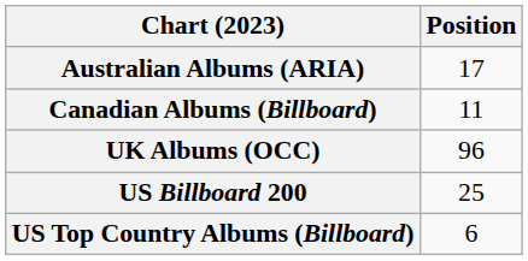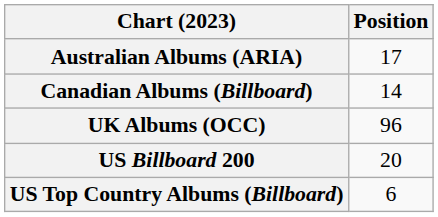 <table class="wikitable sortable plainrowheaders" style="text-align:center">
 <tr>
 <th scope="col">Chart (2023)</th>
 <th scope="col">Position</th>
 </tr>
 <tr>
 <th scope="row">Australian Albums (ARIA)</th>
 <td>17</td>
 </tr>
 <tr>
 <th scope="row">Canadian Albums (<em>Billboard</em>)</th>
-<td>11</td>
+<td>14</td>
 </tr>
 <tr>
 <th scope="row">UK Albums (OCC)</th>
 <td>96</td>
 </tr>
 <tr>
 <th scope="row">US <em>Billboard</em> 200</th>
-<td>25</td>
+<td>20</td>
 </tr>
 <tr>
 <th scope="row">US Top Country Albums (<em>Billboard</em>)</th>
 <td>6</td>
 </tr>
 </table>
